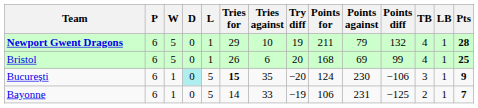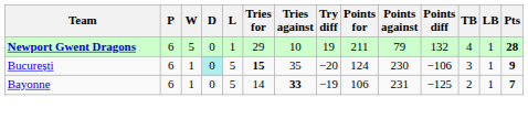 <table class="wikitable" style="text-align: center;">
 <tr>
 <th width="200">Team</th>
 <th width="20">P</th>
 <th width="20">W</th>
 <th width="20">D</th>
 <th width="20">L</th>
 <th width="20">Tries for</th>
 <th width="20">Tries against</th>
 <th width="20">Try diff</th>
 <th width="20">Points for</th>
 <th width="20">Points against</th>
 <th width="25">Points diff</th>
 <th width="20">TB</th>
 <th width="20">LB</th>
 <th width="20">Pts</th>
 </tr>
 <tr bgcolor="#ccffcc">
 <td align="left"> <strong><a href='#'>Newport Gwent Dragons</a></strong></td>
 <td>6</td>
 <td>5</td>
 <td>0</td>
 <td>1</td>
 <td>29</td>
 <td>10</td>
 <td>19</td>
 <td>211</td>
 <td>79</td>
 <td>132</td>
 <td>4</td>
 <td>1</td>
 <td><strong>28</strong></td>
 </tr>
-<tr bgcolor="#ccffcc">
-<td align="left"> <a href='#'>Bristol</a></td>
-<td>6</td>
-<td>5</td>
-<td>0</td>
-<td>1</td>
-<td>26</td>
-<td>6</td>
-<td>20</td>
-<td>168</td>
-<td>69</td>
-<td>99</td>
-<td>4</td>
-<td>1</td>
-<td><strong>25</strong></td>
-</tr>
 <tr>
 <td align="left"> <a href='#'>București</a></td>
 <td>6</td>
 <td>1</td>
 <td style="background: paleturquoise;">0</td>
 <td>5</td>
 <td><strong>15</strong></td>
 <td>35</td>
 <td>−20</td>
 <td>124</td>
 <td>230</td>
 <td>−106</td>
 <td>3</td>
 <td>1</td>
 <td><strong>9</strong></td>
 </tr>
 <tr>
 <td align="left"> <a href='#'>Bayonne</a></td>
 <td>6</td>
 <td>1</td>
 <td>0</td>
 <td>5</td>
 <td>14</td>
-<td>33</td>
+<td><strong>33</strong></td>
 <td>−19</td>
 <td>106</td>
 <td>231</td>
 <td>−125</td>
 <td>2</td>
 <td>1</td>
 <td><strong>7</strong></td>
 </tr>
 </table>
